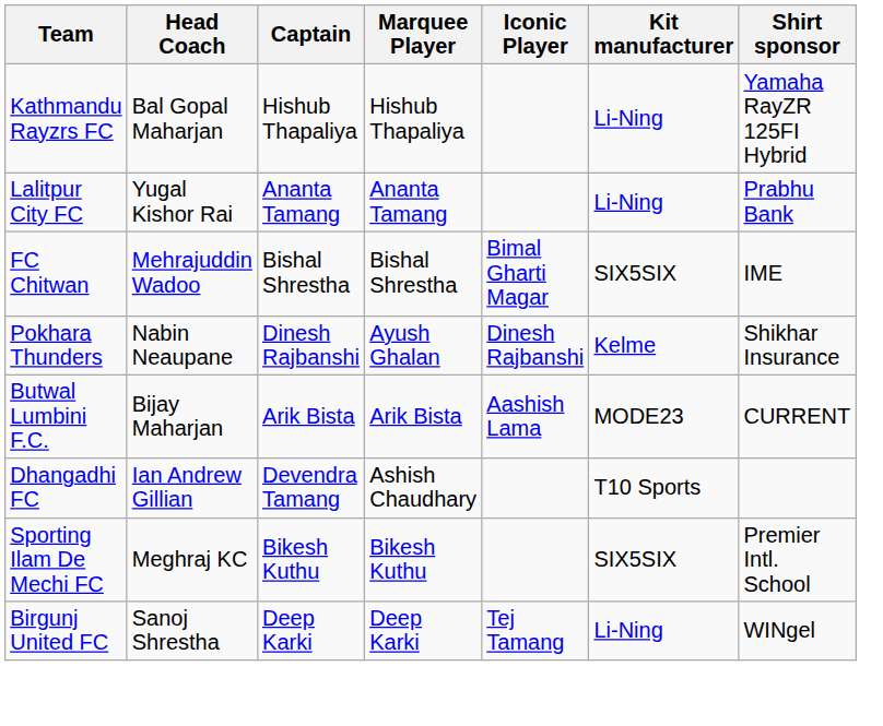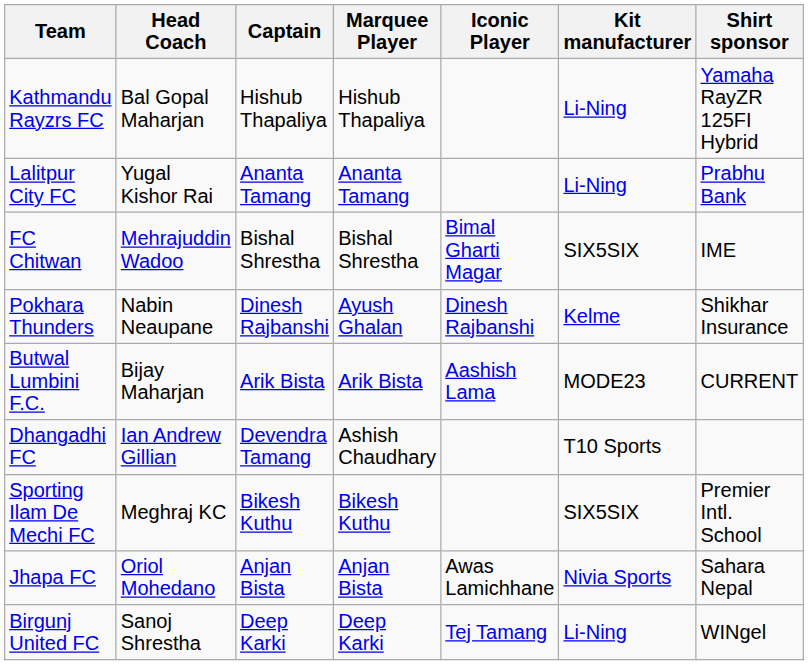 <table class="wikitable">
 <tr>
 <th>Team</th>
 <th>Head Coach</th>
 <th>Captain</th>
 <th>Marquee Player</th>
 <th>Iconic Player</th>
 <th>Kit manufacturer</th>
 <th>Shirt sponsor</th>
 </tr>
 <tr>
 <td><a href='#'>Kathmandu Rayzrs FC</a></td>
 <td> Bal Gopal Maharjan</td>
 <td> Hishub Thapaliya</td>
 <td> Hishub Thapaliya</td>
 <td></td>
 <td><a href='#'>Li-Ning</a></td>
 <td><a href='#'>Yamaha</a> RayZR 125FI Hybrid</td>
 </tr>
 <tr>
 <td><a href='#'>Lalitpur City FC</a></td>
 <td> Yugal Kishor Rai</td>
 <td> <a href='#'>Ananta Tamang</a></td>
 <td> <a href='#'>Ananta Tamang</a></td>
 <td></td>
 <td><a href='#'>Li-Ning</a></td>
 <td><a href='#'>Prabhu Bank</a></td>
 </tr>
 <tr>
 <td><a href='#'>FC Chitwan</a></td>
 <td> <a href='#'>Mehrajuddin Wadoo</a></td>
 <td> Bishal Shrestha</td>
 <td> Bishal Shrestha</td>
 <td> <a href='#'>Bimal Gharti Magar</a></td>
 <td>SIX5SIX</td>
 <td>IME</td>
 </tr>
 <tr>
 <td><a href='#'>Pokhara Thunders</a></td>
 <td> Nabin Neaupane</td>
 <td> <a href='#'>Dinesh Rajbanshi</a></td>
 <td> <a href='#'>Ayush Ghalan</a></td>
 <td> <a href='#'>Dinesh Rajbanshi</a></td>
 <td><a href='#'>Kelme</a></td>
 <td>Shikhar Insurance</td>
 </tr>
 <tr>
 <td><a href='#'>Butwal Lumbini F.C.</a></td>
 <td> Bijay Maharjan</td>
 <td> <a href='#'>Arik Bista</a></td>
 <td> <a href='#'>Arik Bista</a></td>
 <td> <a href='#'>Aashish Lama</a></td>
 <td>MODE23</td>
 <td>CURRENT</td>
 </tr>
 <tr>
 <td><a href='#'>Dhangadhi FC</a></td>
 <td> <a href='#'>Ian Andrew Gillian</a></td>
 <td> <a href='#'>Devendra Tamang</a></td>
 <td> Ashish Chaudhary</td>
 <td></td>
 <td>T10 Sports</td>
 <td><a href='#'></a></td>
 </tr>
 <tr>
 <td><a href='#'>Sporting Ilam De Mechi FC</a></td>
 <td> Meghraj KC</td>
 <td> <a href='#'>Bikesh Kuthu</a></td>
 <td> <a href='#'>Bikesh Kuthu</a></td>
 <td></td>
 <td>SIX5SIX</td>
 <td>Premier Intl. School</td>
 </tr>
 <tr>
+<td><a href='#'>Jhapa FC</a></td>
+<td> <a href='#'>Oriol Mohedano</a></td>
+<td> <a href='#'>Anjan Bista</a></td>
+<td> <a href='#'>Anjan Bista</a></td>
+<td> Awas Lamichhane</td>
+<td><a href='#'>Nivia Sports</a></td>
+<td>Sahara Nepal</td>
+</tr>
+<tr>
 <td><a href='#'>Birgunj United FC</a></td>
 <td> Sanoj Shrestha</td>
 <td> <a href='#'>Deep Karki</a></td>
 <td> <a href='#'>Deep Karki</a></td>
 <td> <a href='#'>Tej Tamang</a></td>
 <td><a href='#'>Li-Ning</a></td>
 <td>WINgel</td>
 </tr>
 </table>
